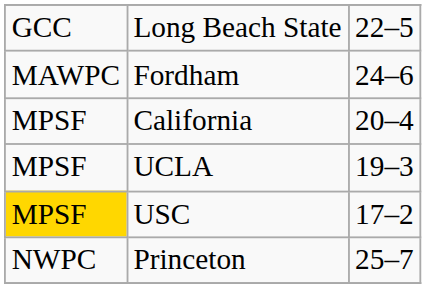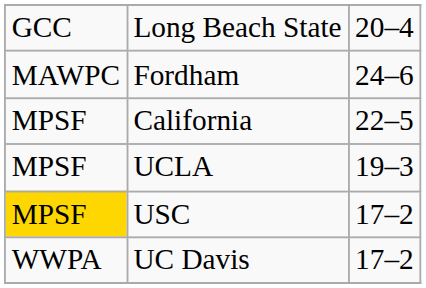 <table class="wikitable">
 <tr>
 </tr>
 <tr>
 <td>GCC</td>
 <td>Long Beach State</td>
-<td>22–5</td>
+<td>20–4</td>
 </tr>
 <tr>
 <td>MAWPC</td>
 <td>Fordham</td>
 <td>24–6</td>
 </tr>
 <tr>
 <td>MPSF</td>
 <td>California</td>
-<td>20–4</td>
+<td>22–5</td>
 </tr>
 <tr>
 <td>MPSF</td>
 <td>UCLA</td>
 <td>19–3</td>
 </tr>
 <tr>
 <td style="background: gold;">MPSF</td>
 <td>USC</td>
 <td>17–2</td>
 </tr>
 <tr>
-<td>NWPC</td>
-<td>Princeton</td>
-<td>25–7</td>
+<td>WWPA</td>
+<td>UC Davis</td>
+<td>17–2</td>
 </tr>
 <tr>
 </tr>
 </table>
